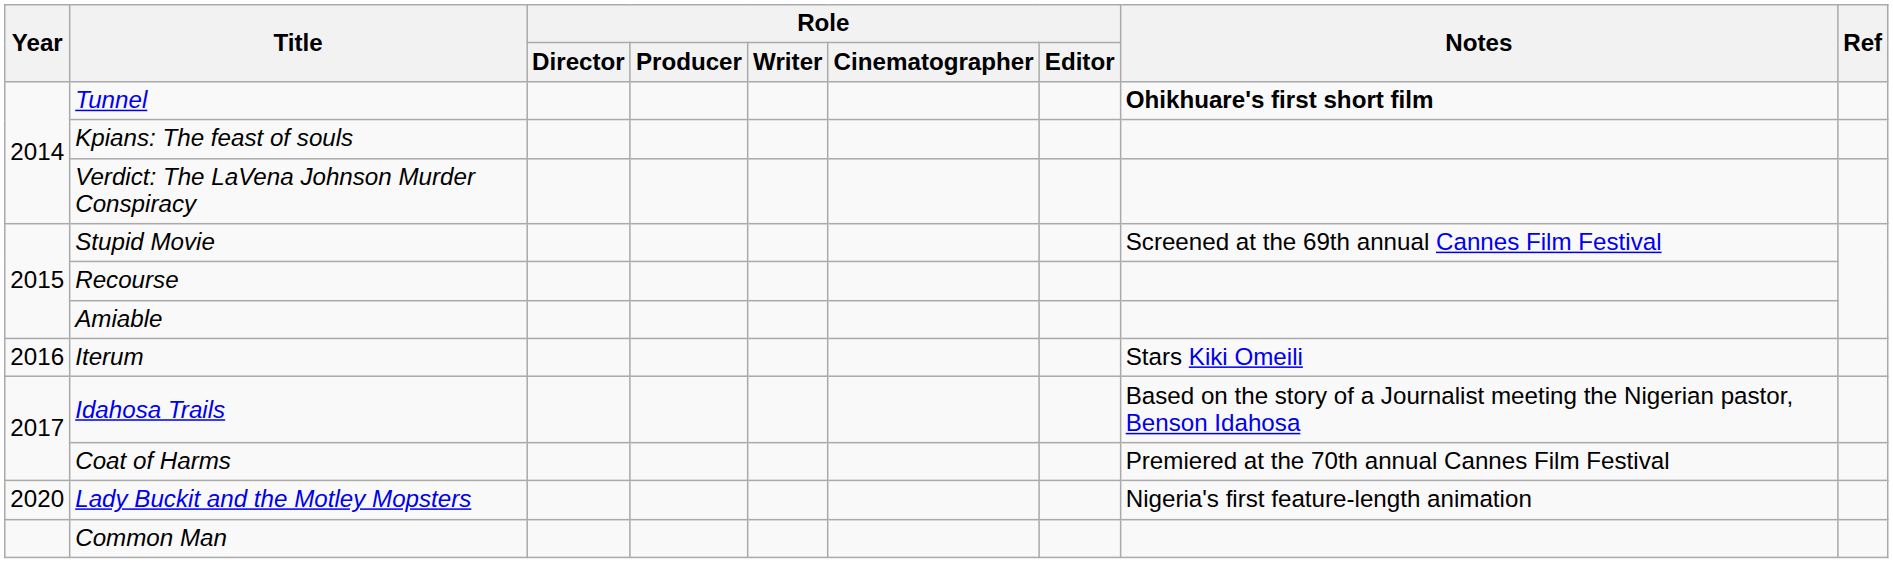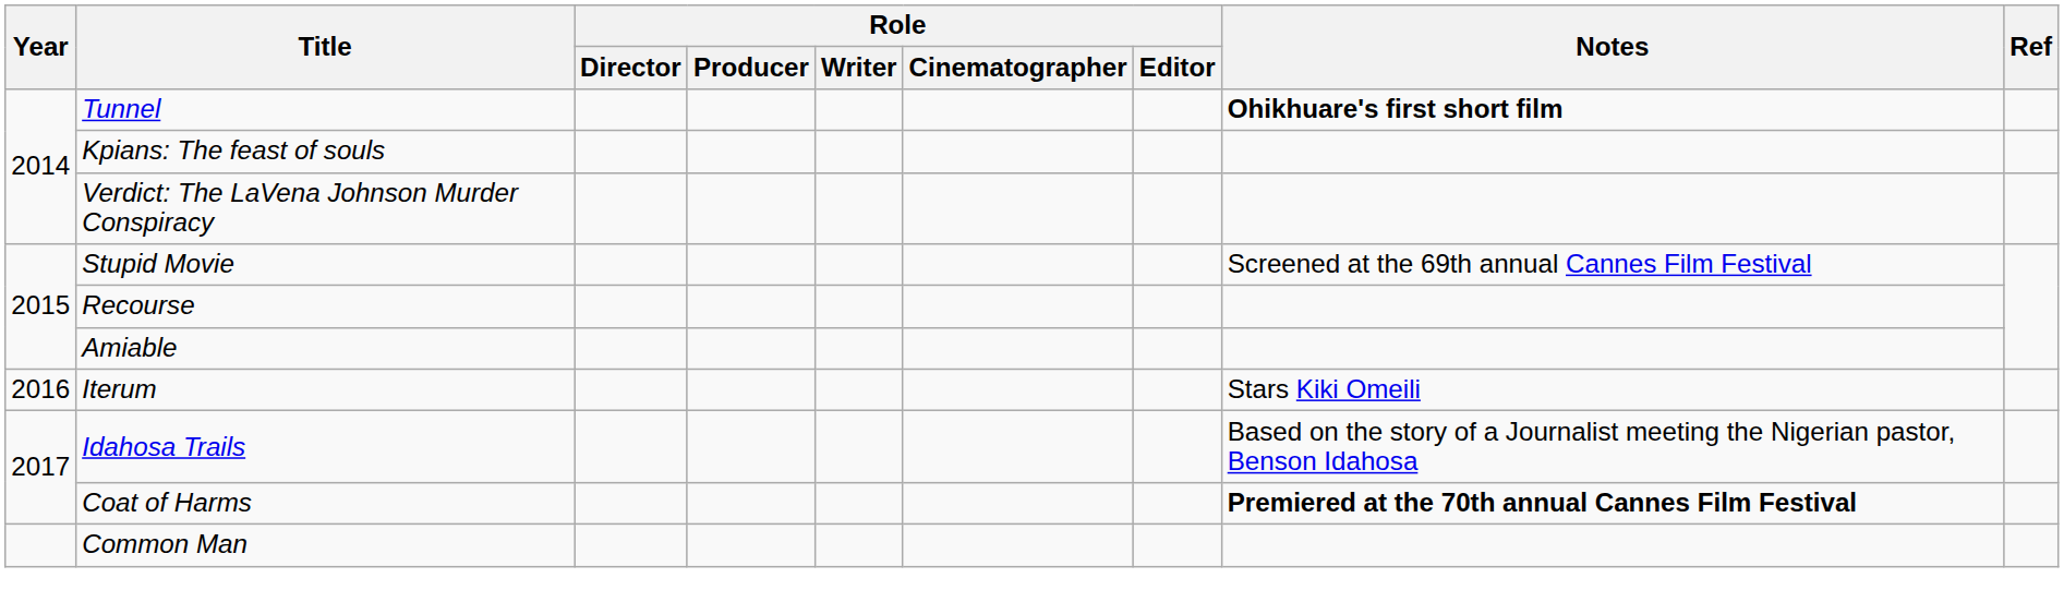 <table class="wikitable">
 <tr>
 <th rowspan="2">Year</th>
 <th rowspan="2">Title</th>
 <th colspan="5">Role</th>
 <th rowspan="2">Notes</th>
 <th rowspan="2">Ref</th>
 </tr>
 <tr>
 <th>Director</th>
 <th>Producer</th>
 <th>Writer</th>
 <th>Cinematographer</th>
 <th>Editor</th>
 </tr>
 <tr>
 <td rowspan="3">2014</td>
 <td><em><a href='#'>Tunnel</a></em></td>
 <td></td>
 <td></td>
 <td></td>
 <td></td>
 <td></td>
 <td><strong>Ohikhuare's first short film</strong></td>
 <td></td>
 </tr>
 <tr>
 <td><em>Kpians: The feast of souls</em></td>
 <td></td>
 <td></td>
 <td></td>
 <td></td>
 <td></td>
 <td></td>
 <td></td>
 </tr>
 <tr>
 <td><em>Verdict: The LaVena Johnson Murder Conspiracy</em></td>
 <td></td>
 <td></td>
 <td></td>
 <td></td>
 <td></td>
 <td></td>
 <td></td>
 </tr>
 <tr>
 <td rowspan="3">2015</td>
 <td><em>Stupid Movie</em></td>
 <td></td>
 <td></td>
 <td></td>
 <td></td>
 <td></td>
 <td>Screened at the 69th annual <a href='#'>Cannes Film Festival</a></td>
 <td rowspan="3"></td>
 </tr>
 <tr>
 <td><em>Recourse</em></td>
 <td></td>
 <td></td>
 <td></td>
 <td></td>
 <td></td>
 <td></td>
 </tr>
 <tr>
 <td><em>Amiable</em></td>
 <td></td>
 <td></td>
 <td></td>
 <td></td>
 <td></td>
 <td></td>
 </tr>
 <tr>
 <td>2016</td>
 <td><em>Iterum</em></td>
 <td></td>
 <td></td>
 <td></td>
 <td></td>
 <td></td>
 <td>Stars <a href='#'>Kiki Omeili</a></td>
 <td></td>
 </tr>
 <tr>
 <td rowspan="2">2017</td>
 <td><em><a href='#'>Idahosa Trails</a></em></td>
 <td></td>
 <td></td>
 <td></td>
 <td></td>
 <td></td>
 <td>Based on the story of a Journalist meeting the Nigerian pastor, <a href='#'>Benson Idahosa</a></td>
 <td></td>
 </tr>
 <tr>
 <td><em>Coat of Harms</em></td>
 <td></td>
 <td></td>
 <td></td>
 <td></td>
 <td></td>
-<td>Premiered at the 70th annual Cannes Film Festival</td>
-<td></td>
-</tr>
-<tr>
-<td>2020</td>
-<td><em><a href='#'>Lady Buckit and the Motley Mopsters</a></em></td>
-<td></td>
-<td></td>
-<td></td>
-<td></td>
-<td></td>
-<td>Nigeria's first feature-length animation</td>
+<td><strong>Premiered at the 70th annual Cannes Film Festival</strong></td>
 <td></td>
 </tr>
 <tr>
 <td></td>
 <td><em>Common Man</em></td>
 <td></td>
 <td></td>
 <td></td>
 <td></td>
 <td></td>
 <td></td>
 <td></td>
 </tr>
 </table>
